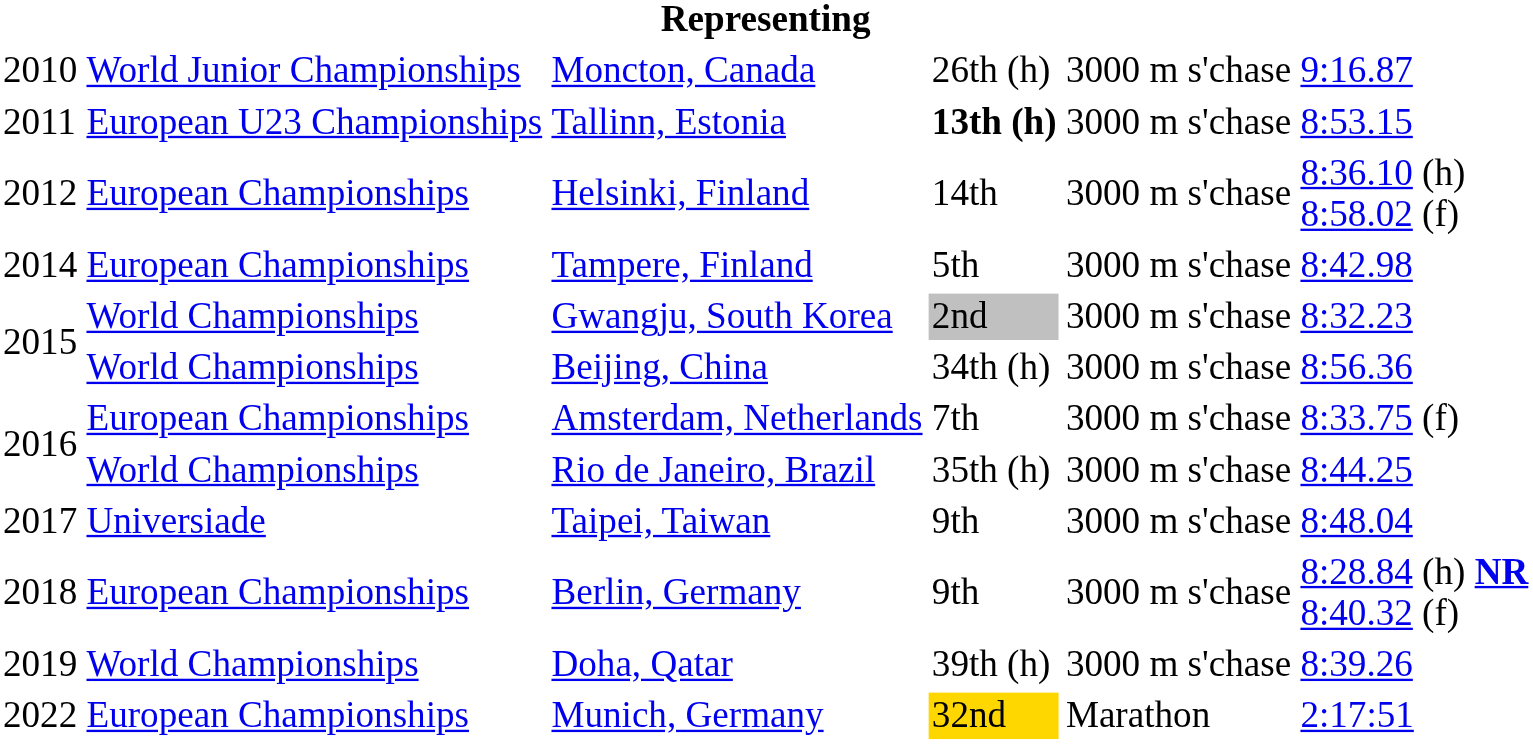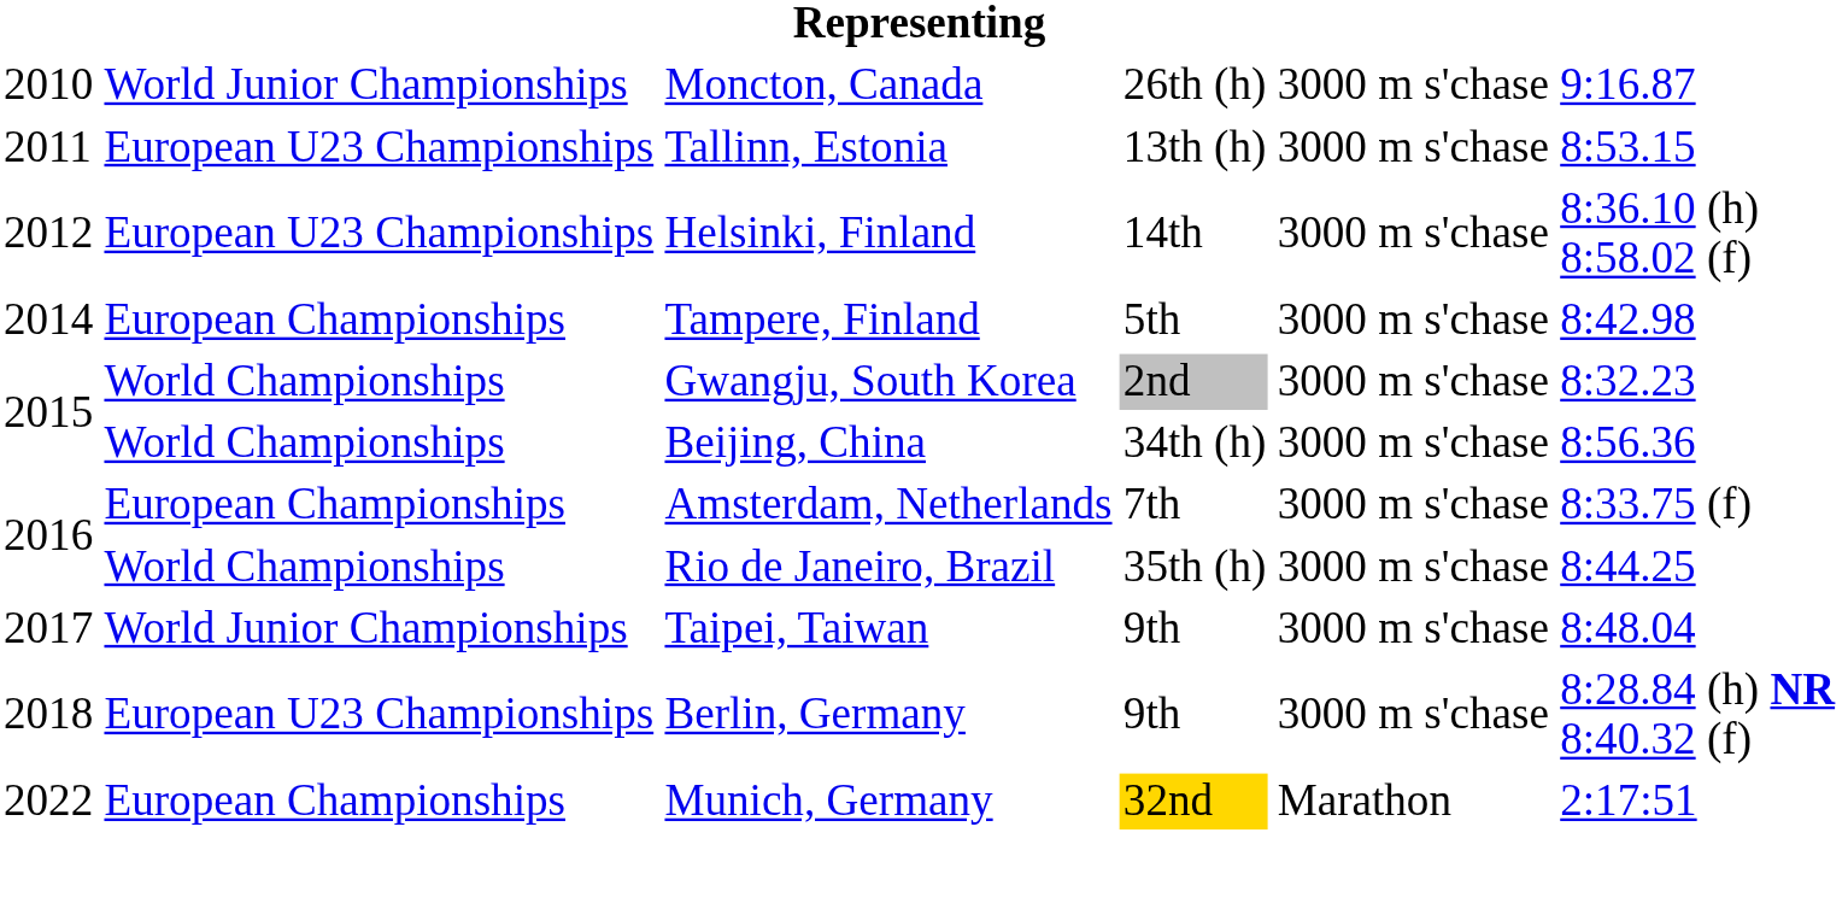 <table>
 <tr>
 <th colspan="6">Representing </th>
 </tr>
 <tr>
 <td>2010</td>
 <td><a href='#'>World Junior Championships</a></td>
 <td><a href='#'>Moncton, Canada</a></td>
 <td>26th (h)</td>
 <td>3000 m s'chase</td>
 <td><a href='#'>9:16.87</a></td>
 </tr>
 <tr>
 <td>2011</td>
 <td><a href='#'>European U23 Championships</a></td>
 <td><a href='#'>Tallinn, Estonia</a></td>
-<td><strong>13th (h)</strong></td>
+<td>13th (h)</td>
 <td>3000 m s'chase</td>
 <td><a href='#'>8:53.15</a></td>
 </tr>
 <tr>
 <td>2012</td>
-<td><a href='#'>European Championships</a></td>
+<td><a href='#'>European U23 Championships</a></td>
 <td><a href='#'>Helsinki, Finland</a></td>
 <td>14th</td>
 <td>3000 m s'chase</td>
 <td><a href='#'>8:36.10</a> (h)<br><a href='#'>8:58.02</a> (f)</td>
 </tr>
 <tr>
 <td>2014</td>
 <td><a href='#'>European Championships</a></td>
 <td><a href='#'>Tampere, Finland</a></td>
 <td>5th</td>
 <td>3000 m s'chase</td>
 <td><a href='#'>8:42.98</a></td>
 </tr>
 <tr>
 <td rowspan=2>2015</td>
 <td><a href='#'>World Championships</a></td>
 <td><a href='#'>Gwangju, South Korea</a></td>
 <td bgcolor=silver>2nd</td>
 <td>3000 m s'chase</td>
 <td><a href='#'>8:32.23</a></td>
 </tr>
 <tr>
 <td><a href='#'>World Championships</a></td>
 <td><a href='#'>Beijing, China</a></td>
 <td>34th (h)</td>
 <td>3000 m s'chase</td>
 <td><a href='#'>8:56.36</a></td>
 </tr>
 <tr>
 <td rowspan=2>2016</td>
 <td><a href='#'>European Championships</a></td>
 <td><a href='#'>Amsterdam, Netherlands</a></td>
 <td>7th</td>
 <td>3000 m s'chase</td>
 <td><a href='#'>8:33.75</a> (f)</td>
 </tr>
 <tr>
 <td><a href='#'>World Championships</a></td>
 <td><a href='#'>Rio de Janeiro, Brazil</a></td>
 <td>35th (h)</td>
 <td>3000 m s'chase</td>
 <td><a href='#'>8:44.25</a></td>
 </tr>
 <tr>
 <td>2017</td>
-<td><a href='#'>Universiade</a></td>
+<td><a href='#'>World Junior Championships</a></td>
 <td><a href='#'>Taipei, Taiwan</a></td>
 <td>9th</td>
 <td>3000 m s'chase</td>
 <td><a href='#'>8:48.04</a></td>
 </tr>
 <tr>
 <td>2018</td>
-<td><a href='#'>European Championships</a></td>
+<td><a href='#'>European U23 Championships</a></td>
 <td><a href='#'>Berlin, Germany</a></td>
 <td>9th</td>
 <td>3000 m s'chase</td>
 <td><a href='#'>8:28.84</a> (h) <strong><a href='#'>NR</a></strong><br><a href='#'>8:40.32</a> (f)</td>
-</tr>
-<tr>
-<td>2019</td>
-<td><a href='#'>World Championships</a></td>
-<td><a href='#'>Doha, Qatar</a></td>
-<td>39th (h)</td>
-<td>3000 m s'chase</td>
-<td><a href='#'>8:39.26</a></td>
 </tr>
 <tr>
 <td>2022</td>
 <td><a href='#'>European Championships</a></td>
 <td><a href='#'>Munich, Germany</a></td>
 <td style="background: gold;">32nd</td>
 <td>Marathon</td>
 <td><a href='#'>2:17:51</a></td>
 </tr>
 </table>
